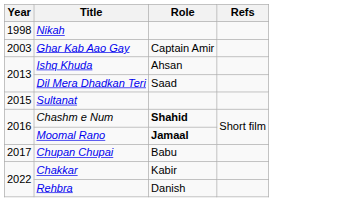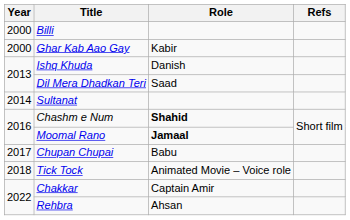 <table class="wikitable sortable">
 <tr>
 <th>Year</th>
 <th>Title</th>
 <th>Role</th>
 <th>Refs</th>
 </tr>
 <tr>
-<td>1998</td>
-<td><em><a href='#'>Nikah</a></em></td>
+<td>2000</td>
+<td><em><a href='#'>Billi</a></em></td>
 <td></td>
 <td></td>
 </tr>
 <tr>
-<td>2003</td>
+<td>2000</td>
 <td><em><a href='#'>Ghar Kab Aao Gay</a></em></td>
-<td>Captain Amir</td>
+<td>Kabir</td>
 <td></td>
 </tr>
 <tr>
 <td rowspan="2">2013</td>
 <td><em><a href='#'>Ishq Khuda</a></em></td>
-<td>Ahsan</td>
+<td>Danish</td>
 <td></td>
 </tr>
 <tr>
 <td><em><a href='#'>Dil Mera Dhadkan Teri</a></em></td>
 <td>Saad</td>
 <td></td>
 </tr>
 <tr>
-<td>2015</td>
+<td>2014</td>
 <td><em><a href='#'>Sultanat</a></em></td>
 <td></td>
 <td></td>
 </tr>
 <tr>
 <td rowspan="2">2016</td>
 <td><em>Chashm e Num</em></td>
 <td><strong>Shahid</strong></td>
 <td rowspan="2">Short film</td>
 </tr>
 <tr>
 <td><em><a href='#'>Moomal Rano</a></em></td>
 <td><strong>Jamaal</strong></td>
 </tr>
 <tr>
 <td>2017</td>
 <td><em><a href='#'>Chupan Chupai</a></em></td>
 <td>Babu</td>
 <td></td>
 </tr>
 <tr>
+<td rowspan="1">2018</td>
+<td><em><a href='#'>Tick Tock</a></em></td>
+<td>Animated Movie – Voice role</td>
+<td></td>
+</tr>
+<tr>
 <td rowspan="2">2022</td>
 <td><em><a href='#'>Chakkar</a></em></td>
-<td>Kabir</td>
+<td>Captain Amir</td>
 <td></td>
 </tr>
 <tr>
 <td><em><a href='#'>Rehbra</a></em></td>
-<td>Danish</td>
+<td>Ahsan</td>
 <td></td>
 </tr>
 </table>
